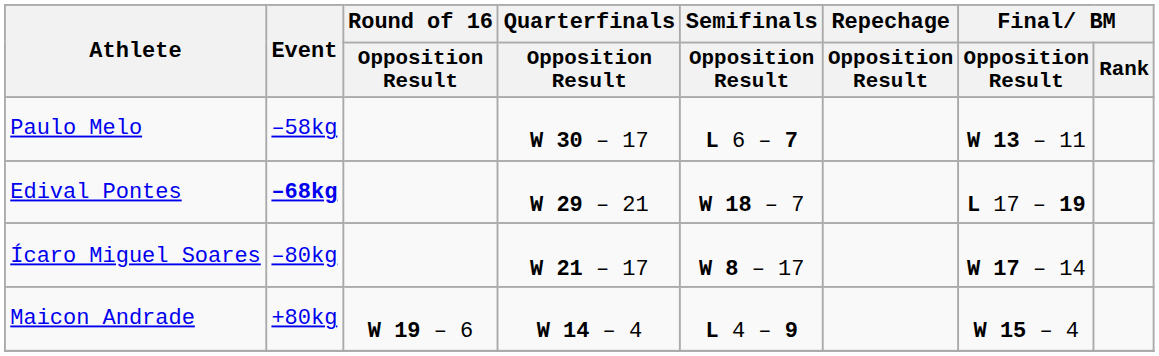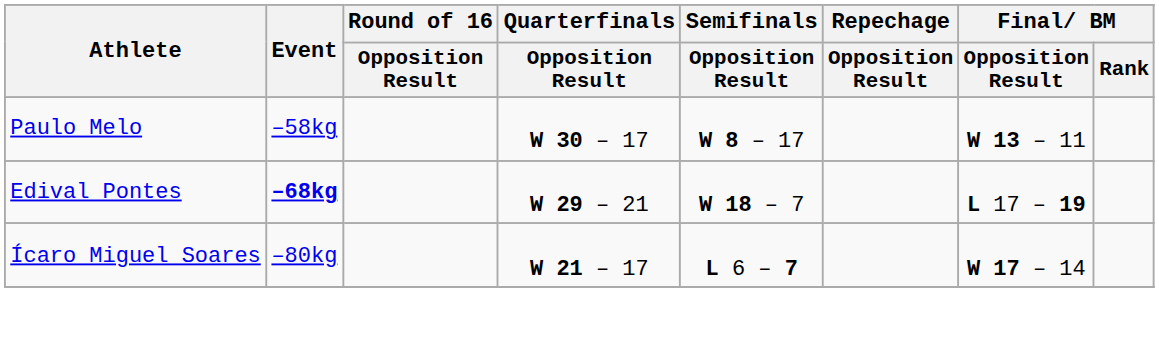 <table class="wikitable" style="font-size:90%">
 <tr>
 <th rowspan=2>Athlete</th>
 <th rowspan=2>Event</th>
 <th>Round of 16</th>
 <th>Quarterfinals</th>
 <th>Semifinals</th>
 <th>Repechage</th>
 <th colspan=2>Final/ BM</th>
 </tr>
 <tr style="font-size:95%">
 <th>Opposition<br>Result</th>
 <th>Opposition<br>Result</th>
 <th>Opposition<br>Result</th>
 <th>Opposition<br>Result</th>
 <th>Opposition<br>Result</th>
 <th>Rank</th>
 </tr>
 <tr align=center>
 <td align=left><a href='#'>Paulo Melo</a></td>
 <td align=left><a href='#'>–58kg</a></td>
 <td></td>
 <td><br><strong>W</strong> <strong>30</strong> – 17</td>
-<td><br><strong>L</strong> 6 – <strong>7</strong></td>
+<td><br><strong>W</strong> <strong>8</strong> – 17</td>
 <td></td>
 <td><br><strong>W</strong> <strong>13</strong> – 11</td>
 <td></td>
 </tr>
 <tr align=center>
 <td align=left><a href='#'>Edival Pontes</a></td>
 <td align=left><strong><a href='#'>–68kg</a></strong></td>
 <td></td>
 <td><br><strong>W</strong> <strong>29</strong> – 21</td>
 <td><br><strong>W</strong> <strong>18</strong> – 7</td>
 <td></td>
 <td><br><strong>L</strong> 17 – <strong>19</strong></td>
 <td></td>
 </tr>
 <tr align=center>
 <td align=left><a href='#'>Ícaro Miguel Soares</a></td>
 <td align=left><a href='#'>–80kg</a></td>
 <td></td>
 <td><br><strong>W</strong> <strong>21</strong> – 17</td>
-<td><br><strong>W</strong> <strong>8</strong> – 17</td>
+<td><br><strong>L</strong> 6 – <strong>7</strong></td>
 <td></td>
 <td><br><strong>W</strong> <strong>17</strong> – 14</td>
 <td></td>
 </tr>
 <tr align=center>
-<td align=left><a href='#'>Maicon Andrade</a></td>
-<td align=left><a href='#'>+80kg</a></td>
-<td><br><strong>W</strong> <strong>19</strong> – 6</td>
-<td><br><strong>W</strong> <strong>14</strong> – 4</td>
-<td><br><strong>L</strong> 4 – <strong>9</strong></td>
-<td></td>
-<td><br><strong>W</strong> <strong>15</strong> – 4</td>
-<td></td>
-</tr>
-<tr align=center>
 </tr>
 </table>
